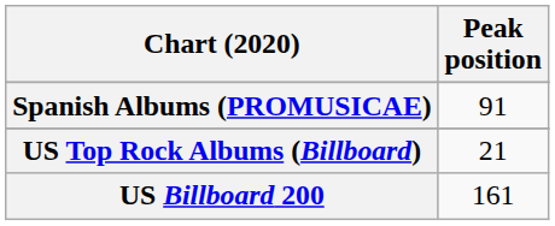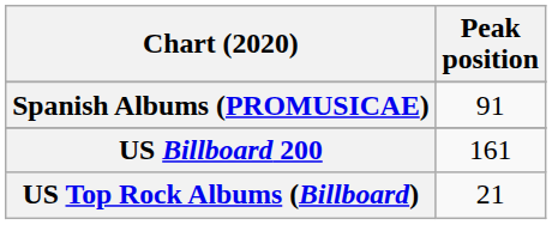 <table class="wikitable sortable plainrowheaders" style="text-align:center">
 <tr>
 <th scope="col">Chart (2020)</th>
 <th scope="col">Peak<br>position</th>
 </tr>
 <tr>
 </tr>
 <tr>
 </tr>
 <tr>
 </tr>
 <tr>
 </tr>
 <tr>
 </tr>
 <tr>
 </tr>
 <tr>
 </tr>
 <tr>
 </tr>
 <tr>
 </tr>
 <tr>
 </tr>
 <tr>
 <th scope="row">Spanish Albums (<a href='#'>PROMUSICAE</a>)</th>
 <td>91</td>
 </tr>
 <tr>
 </tr>
 <tr>
 </tr>
 <tr>
+<th scope="row">US <a href='#'><em>Billboard</em> 200</a></th>
+<td>161</td>
+</tr>
+<tr>
 <th scope="row">US <a href='#'>Top Rock Albums</a> (<em><a href='#'>Billboard</a></em>)</th>
 <td>21</td>
 </tr>
-<tr>
-<th scope="row">US <a href='#'><em>Billboard</em> 200</a></th>
-<td>161</td>
-</tr>
 </table>
